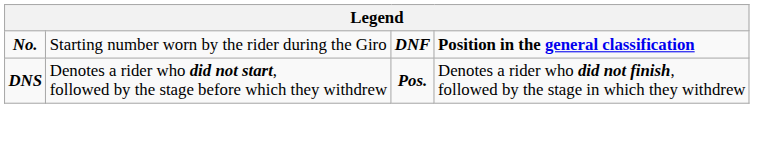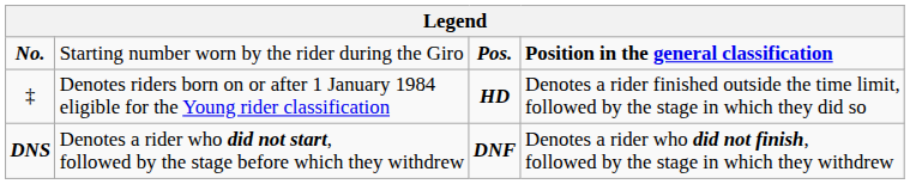 <table class="wikitable">
 <tr>
 <th colspan=4>Legend</th>
 </tr>
 <tr>
 <td align=center><strong><em>No.</em></strong></td>
 <td>Starting number worn by the rider during the Giro</td>
-<td align=center><strong><em>DNF</em></strong></td>
+<td align=center><strong><em>Pos.</em></strong></td>
 <td><strong>Position in the <a href='#'>general classification</a></strong></td>
+</tr>
+<tr>
+<td align=center>‡</td>
+<td>Denotes riders born on or after 1 January 1984<br>eligible for the <a href='#'>Young rider classification</a></td>
+<td align=center><strong><em>HD</em></strong></td>
+<td>Denotes a rider finished outside the time limit,<br>followed by the stage in which they did so</td>
 </tr>
 <tr>
 <td align=center><strong><em>DNS</em></strong></td>
 <td>Denotes a rider who <strong><em>did not start</em></strong>,<br>followed by the stage before which they withdrew</td>
-<td align=center><strong><em>Pos.</em></strong></td>
+<td align=center><strong><em>DNF</em></strong></td>
 <td>Denotes a rider who <strong><em>did not finish</em></strong>,<br>followed by the stage in which they withdrew</td>
 </tr>
 </table>
